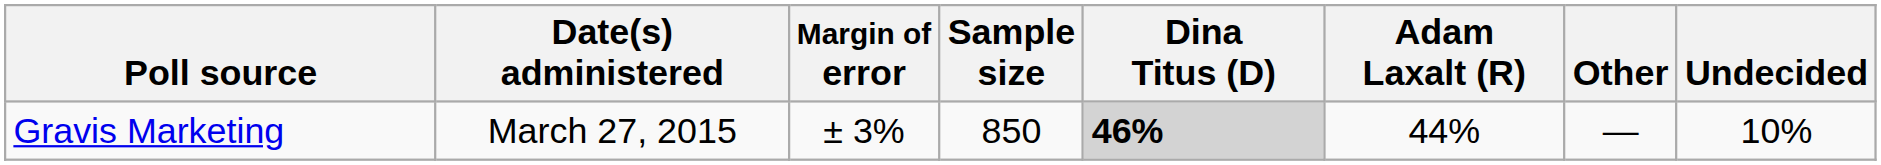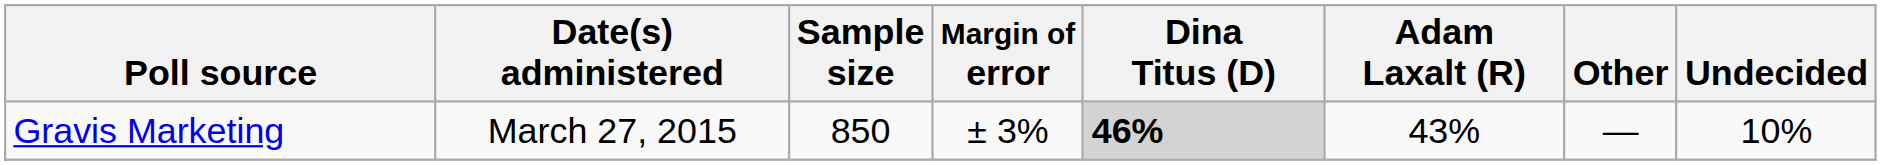 <table class="wikitable">
 <tr valign= bottom>
 <th style="width:185px;">Poll source</th>
 <th style="width:150px;">Date(s)<br>administered</th>
+<th class=small>Sample<br>size</th>
 <th class=small><small>Margin of</small><br>error</th>
-<th class=small>Sample<br>size</th>
 <th style="width:100px;">Dina<br>Titus (D)</th>
 <th style="width:100px;">Adam<br>Laxalt (R)</th>
 <th>Other</th>
 <th>Undecided</th>
 </tr>
 <tr>
 <td><a href='#'>Gravis Marketing</a></td>
 <td align=center>March 27, 2015</td>
+<td align=center>850</td>
 <td align=center>± 3%</td>
-<td align=center>850</td>
 <td style="background: lightgrey;"><strong>46%</strong></td>
-<td align=center>44%</td>
+<td align=center>43%</td>
 <td align=center>—</td>
 <td align=center>10%</td>
 </tr>
 </table>
